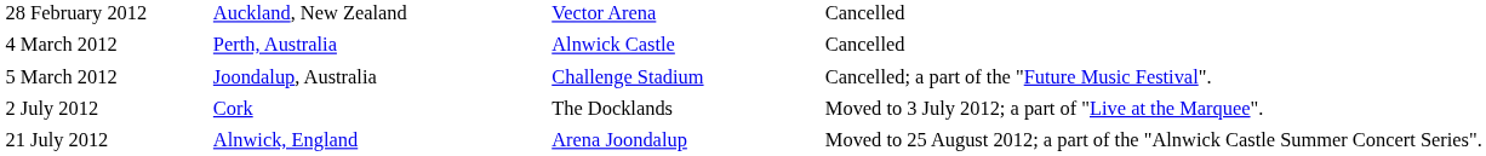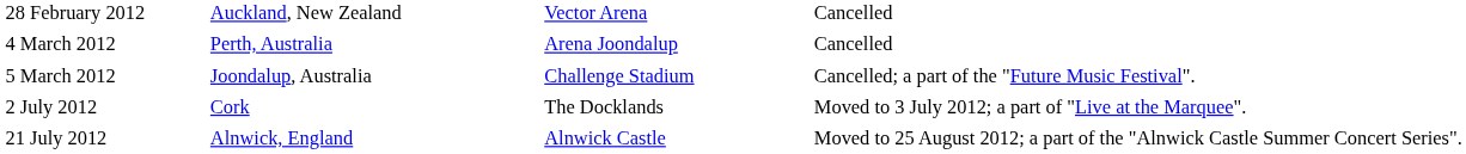 <table cellpadding="2" style="border:0 solid darkgrey; font-size:90%;">
 <tr>
 <th style="width:150px;"></th>
 <th style="width:250px;"></th>
 <th style="width:200px;"></th>
 <th style="width:700px;"></th>
 </tr>
 <tr border="0">
 <td>28 February 2012</td>
 <td><a href='#'>Auckland</a>, New Zealand</td>
 <td><a href='#'>Vector Arena</a></td>
 <td>Cancelled</td>
 </tr>
 <tr>
 <td>4 March 2012</td>
 <td><a href='#'>Perth, Australia</a></td>
-<td><a href='#'>Alnwick Castle</a></td>
+<td><a href='#'>Arena Joondalup</a></td>
 <td>Cancelled</td>
 </tr>
 <tr>
 <td>5 March 2012</td>
 <td><a href='#'>Joondalup</a>, Australia</td>
 <td><a href='#'>Challenge Stadium</a></td>
 <td>Cancelled; a part of the "<a href='#'>Future Music Festival</a>".</td>
 </tr>
 <tr>
 <td>2 July 2012</td>
 <td><a href='#'>Cork</a></td>
 <td>The Docklands</td>
 <td>Moved to 3 July 2012; a part of "<a href='#'>Live at the Marquee</a>".</td>
 </tr>
 <tr>
 <td>21 July 2012</td>
 <td><a href='#'>Alnwick, England</a></td>
-<td><a href='#'>Arena Joondalup</a></td>
+<td><a href='#'>Alnwick Castle</a></td>
 <td>Moved to 25 August 2012; a part of the "Alnwick Castle Summer Concert Series".</td>
 </tr>
 </table>
